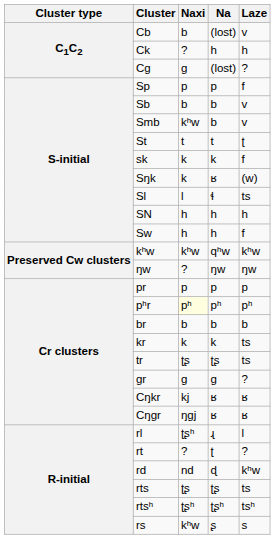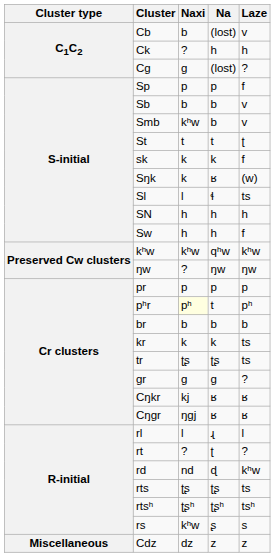 <table class="wikitable">
 <tr>
 <th>Cluster type</th>
 <th>Cluster</th>
 <th>Naxi</th>
 <th>Na</th>
 <th>Laze</th>
 </tr>
 <tr>
 <th rowspan=3>C<sub>1</sub>C<sub>2</sub></th>
 <td>Cb</td>
 <td>b</td>
 <td>(lost)</td>
 <td>v</td>
 </tr>
 <tr>
 <td>Ck</td>
 <td>?</td>
 <td>h</td>
 <td>h</td>
 </tr>
 <tr>
 <td>Cg</td>
 <td>g</td>
 <td>(lost)</td>
 <td>?</td>
 </tr>
 <tr>
 <th rowspan=9>S-initial</th>
 <td>Sp</td>
 <td>p</td>
 <td>p</td>
 <td>f</td>
 </tr>
 <tr>
 <td>Sb</td>
 <td>b</td>
 <td>b</td>
 <td>v</td>
 </tr>
 <tr>
 <td>Smb</td>
 <td>kʰw</td>
 <td>b</td>
 <td>v</td>
 </tr>
 <tr>
 <td>St</td>
 <td>t</td>
 <td>t</td>
 <td>ʈ</td>
 </tr>
 <tr>
 <td>sk</td>
 <td>k</td>
 <td>k</td>
 <td>f</td>
 </tr>
 <tr>
 <td>Sŋk</td>
 <td>k</td>
 <td>ʁ</td>
 <td>(w)</td>
 </tr>
 <tr>
 <td>Sl</td>
 <td>l</td>
 <td>ɬ</td>
 <td>ts</td>
 </tr>
 <tr>
 <td>SN</td>
 <td>h</td>
 <td>h</td>
 <td>h</td>
 </tr>
 <tr>
 <td>Sw</td>
 <td>h</td>
 <td>h</td>
 <td>f</td>
 </tr>
 <tr>
 <th rowspan=2>Preserved Cw clusters</th>
 <td>kʰw</td>
 <td>kʰw</td>
 <td>qʰw</td>
 <td>kʰw</td>
 </tr>
 <tr>
 <td>ŋw</td>
 <td>?</td>
 <td>ŋw</td>
 <td>ŋw</td>
 </tr>
 <tr>
 <th rowspan=8>Cr clusters</th>
 <td>pr</td>
 <td>p</td>
 <td>p</td>
 <td>p</td>
 </tr>
 <tr>
 <td>pʰr</td>
 <td style="background: lightyellow;">pʰ</td>
-<td>pʰ</td>
+<td>t</td>
 <td>pʰ</td>
 </tr>
 <tr>
 <td>br</td>
 <td>b</td>
 <td>b</td>
 <td>b</td>
 </tr>
 <tr>
 <td>kr</td>
 <td>k</td>
 <td>k</td>
 <td>ts</td>
 </tr>
 <tr>
 <td>tr</td>
 <td>ʈʂ</td>
 <td>ʈʂ</td>
 <td>ts</td>
 </tr>
 <tr>
 <td>gr</td>
 <td>g</td>
 <td>g</td>
 <td>?</td>
 </tr>
 <tr>
 <td>Cŋkr</td>
 <td>kj</td>
 <td>ʁ</td>
 <td>ʁ</td>
 </tr>
 <tr>
 <td>Cŋgr</td>
 <td>ŋgj</td>
 <td>ʁ</td>
 <td>ʁ</td>
 </tr>
 <tr>
 <th rowspan=6>R-initial</th>
 <td>rl</td>
-<td>ʈʂʰ</td>
+<td>l</td>
 <td>ɻ</td>
 <td>l</td>
 </tr>
 <tr>
 <td>rt</td>
 <td>?</td>
 <td>ʈ</td>
 <td>?</td>
 </tr>
 <tr>
 <td>rd</td>
 <td>nd</td>
 <td>ɖ</td>
 <td>kʰw</td>
 </tr>
 <tr>
 <td>rts</td>
 <td>ʈʂ</td>
 <td>ʈʂ</td>
 <td>ts</td>
 </tr>
 <tr>
 <td>rtsʰ</td>
 <td>ʈʂʰ</td>
 <td>ʈʂʰ</td>
 <td>tsʰ</td>
 </tr>
 <tr>
 <td>rs</td>
 <td>kʰw</td>
 <td>ʂ</td>
 <td>s</td>
 </tr>
+<tr>
+<th>Miscellaneous</th>
+<td>Cdz</td>
+<td>dz</td>
+<td>z</td>
+<td>z</td>
+</tr>
 </table>
